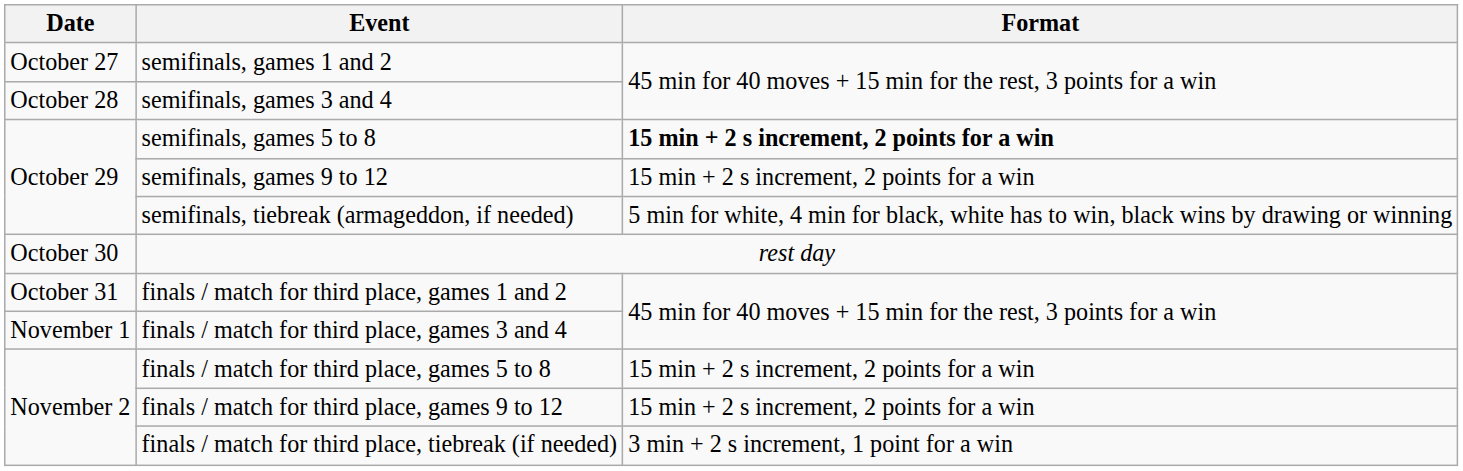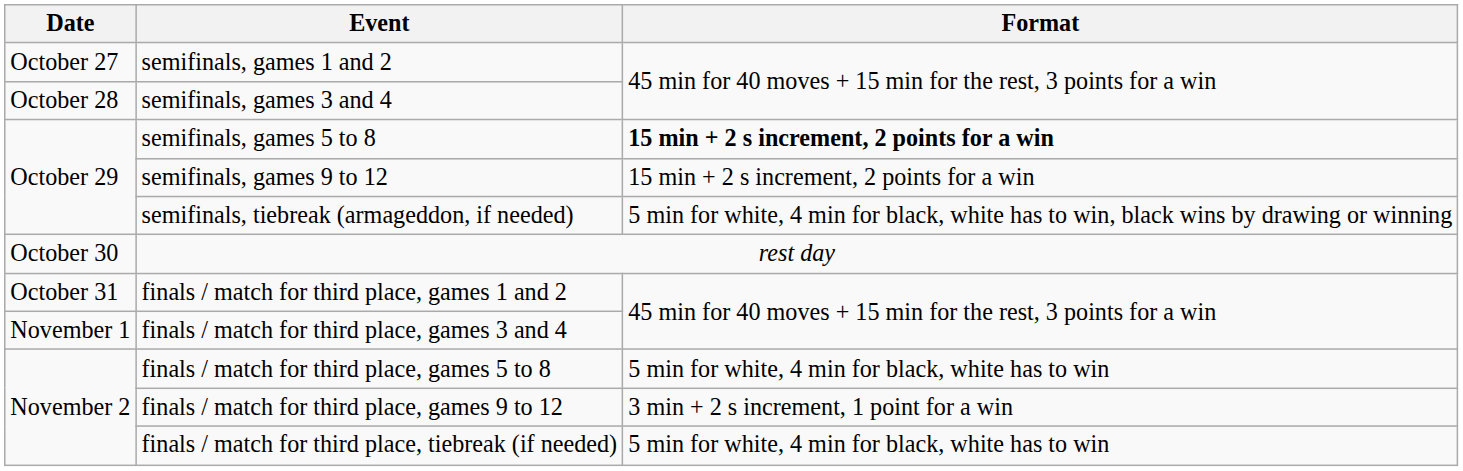 <table class="wikitable">
 <tr>
 <th>Date</th>
 <th>Event</th>
 <th>Format</th>
 </tr>
 <tr>
 <td>October 27</td>
 <td>semifinals, games 1 and 2</td>
 <td rowspan="2">45 min for 40 moves + 15 min for the rest, 3 points for a win</td>
 </tr>
 <tr>
 <td>October 28</td>
 <td>semifinals, games 3 and 4</td>
 </tr>
 <tr>
 <td rowspan="3">October 29</td>
 <td>semifinals, games 5 to 8</td>
 <td><strong>15 min + 2 s increment, 2 points for a win</strong></td>
 </tr>
 <tr>
 <td>semifinals, games 9 to 12</td>
 <td>15 min + 2 s increment, 2 points for a win</td>
 </tr>
 <tr>
 <td>semifinals, tiebreak (armageddon, if needed)</td>
 <td>5 min for white, 4 min for black, white has to win, black wins by drawing or winning</td>
 </tr>
 <tr>
 <td>October 30</td>
 <td colspan="2" style="text-align:center"><em>rest day</em></td>
 </tr>
 <tr>
 <td>October 31</td>
 <td>finals / match for third place, games 1 and 2</td>
 <td rowspan="2">45 min for 40 moves + 15 min for the rest, 3 points for a win</td>
 </tr>
 <tr>
 <td>November 1</td>
 <td>finals / match for third place, games 3 and 4</td>
 </tr>
 <tr>
 <td rowspan="3">November 2</td>
 <td>finals / match for third place, games 5 to 8</td>
-<td>15 min + 2 s increment, 2 points for a win</td>
+<td>5 min for white, 4 min for black, white has to win</td>
 </tr>
 <tr>
 <td>finals / match for third place, games 9 to 12</td>
-<td>15 min + 2 s increment, 2 points for a win</td>
+<td>3 min + 2 s increment, 1 point for a win</td>
 </tr>
 <tr>
 <td>finals / match for third place, tiebreak (if needed)</td>
-<td>3 min + 2 s increment, 1 point for a win</td>
+<td>5 min for white, 4 min for black, white has to win</td>
 </tr>
 </table>
